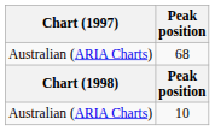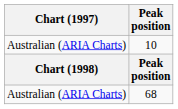 <table class="wikitable">
 <tr>
 <th>Chart (1997)</th>
 <th>Peak<br>position</th>
 </tr>
 <tr>
 <td>Australian (<a href='#'>ARIA Charts</a>)</td>
-<td align="center">68</td>
+<td align="center">10</td>
 </tr>
 <tr>
 <th>Chart (1998)</th>
 <th>Peak<br>position</th>
 </tr>
 <tr>
 <td>Australian (<a href='#'>ARIA Charts</a>)</td>
-<td align="center">10</td>
+<td align="center">68</td>
 </tr>
 </table>
